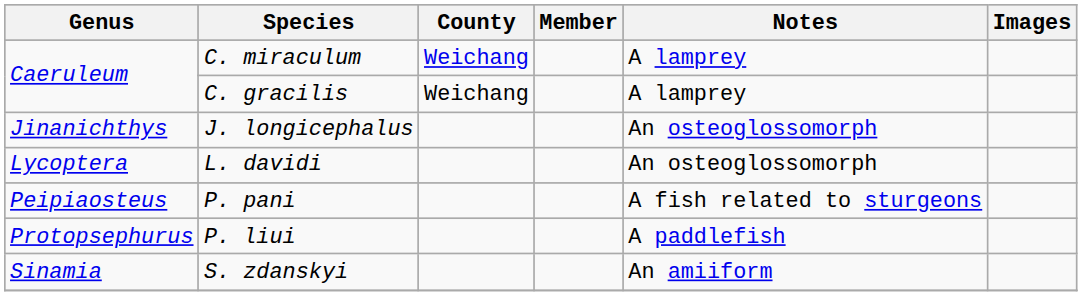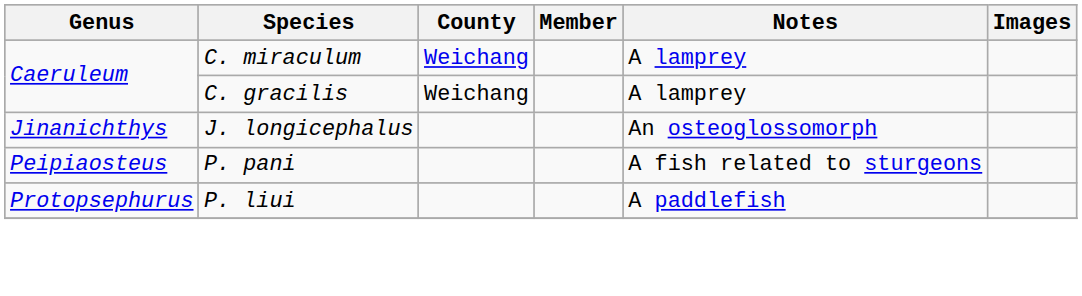 <table class="wikitable" align="center">
 <tr>
 <th>Genus</th>
 <th>Species</th>
 <th>County</th>
 <th>Member</th>
 <th>Notes</th>
 <th>Images</th>
 </tr>
 <tr>
 <td rowspan="2"><em><a href='#'>Caeruleum</a></em></td>
 <td><em>C. miraculum</em></td>
 <td><a href='#'>Weichang</a></td>
 <td></td>
 <td>A <a href='#'>lamprey</a></td>
 <td></td>
 </tr>
 <tr>
 <td><em>C. gracilis</em></td>
 <td>Weichang</td>
 <td></td>
 <td>A lamprey</td>
 <td></td>
 </tr>
 <tr>
 <td><em><a href='#'>Jinanichthys</a></em></td>
 <td><em>J. longicephalus</em></td>
 <td></td>
 <td></td>
 <td>An <a href='#'>osteoglossomorph</a></td>
 <td></td>
 </tr>
 <tr>
-<td><em><a href='#'>Lycoptera</a></em></td>
-<td><em>L. davidi</em></td>
-<td></td>
-<td></td>
-<td>An osteoglossomorph</td>
-<td></td>
-</tr>
-<tr>
 <td><em><a href='#'>Peipiaosteus</a></em></td>
 <td><em>P. pani</em></td>
 <td></td>
 <td></td>
 <td>A fish related to <a href='#'>sturgeons</a></td>
 <td></td>
 </tr>
 <tr>
 <td><em><a href='#'>Protopsephurus</a></em></td>
 <td><em>P. liui</em></td>
 <td></td>
 <td></td>
 <td>A <a href='#'>paddlefish</a></td>
 <td></td>
 </tr>
 <tr>
-<td><em><a href='#'>Sinamia</a></em></td>
-<td><em>S. zdanskyi</em></td>
-<td></td>
-<td></td>
-<td>An <a href='#'>amiiform</a></td>
-<td></td>
-</tr>
-<tr>
 </tr>
 </table>
